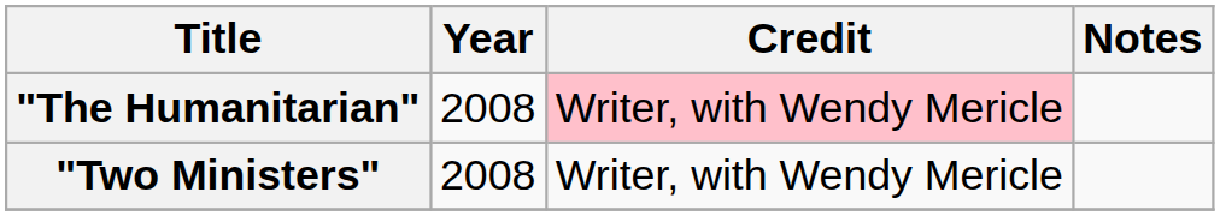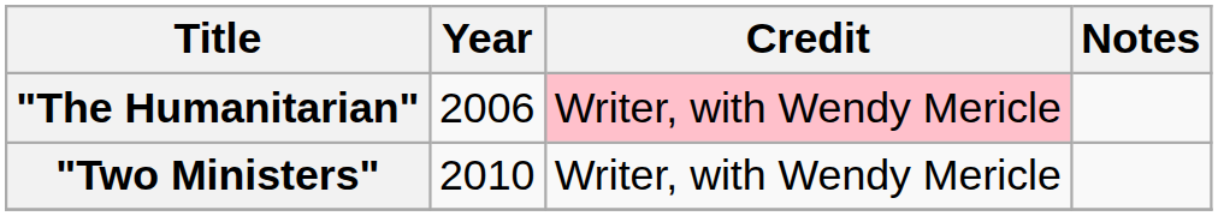 <table class="wikitable sortable plainrowheaders">
 <tr>
 <th scope="col">Title</th>
 <th scope="col">Year</th>
 <th scope="col">Credit</th>
 <th scope="col" class="unsortable">Notes</th>
 </tr>
 <tr>
 <th scope="row">"The Humanitarian"</th>
-<td align="center">2008</td>
+<td align="center">2006</td>
 <td style="background: pink;">Writer, with Wendy Mericle</td>
 <td></td>
 </tr>
 <tr>
 <th scope="row">"Two Ministers"</th>
-<td align="center">2008</td>
+<td align="center">2010</td>
 <td>Writer, with Wendy Mericle</td>
 <td></td>
 </tr>
 <tr>
 </tr>
 </table>
